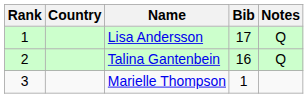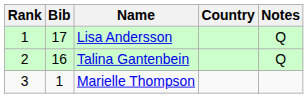 <table class="wikitable" style="text-align:center;">
 <tr>
 <th>Rank</th>
+<th>Bib</th>
+<th>Name</th>
 <th>Country</th>
-<th>Name</th>
-<th>Bib</th>
 <th>Notes</th>
 </tr>
 <tr bgcolor=ccffcc>
 <td>1</td>
+<td>17</td>
+<td align=left><a href='#'>Lisa Andersson</a></td>
 <td align="left"></td>
-<td align=left><a href='#'>Lisa Andersson</a></td>
-<td>17</td>
 <td>Q</td>
 </tr>
 <tr bgcolor=ccffcc>
 <td>2</td>
+<td>16</td>
+<td align=left><a href='#'>Talina Gantenbein</a></td>
 <td align="left"></td>
-<td align=left><a href='#'>Talina Gantenbein</a></td>
-<td>16</td>
 <td>Q</td>
 </tr>
 <tr>
 <td>3</td>
+<td>1</td>
+<td align=left><a href='#'>Marielle Thompson</a></td>
 <td align="left"></td>
-<td align=left><a href='#'>Marielle Thompson</a></td>
-<td>1</td>
 <td></td>
 </tr>
 </table>
